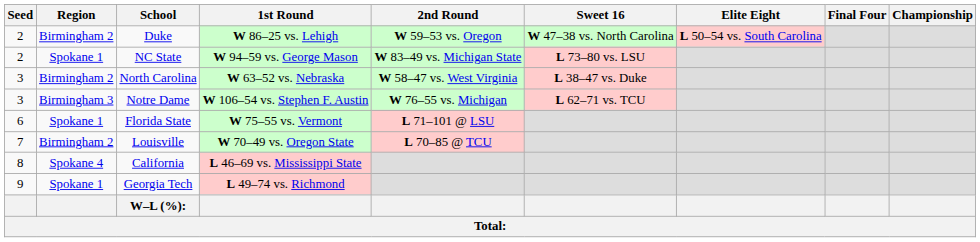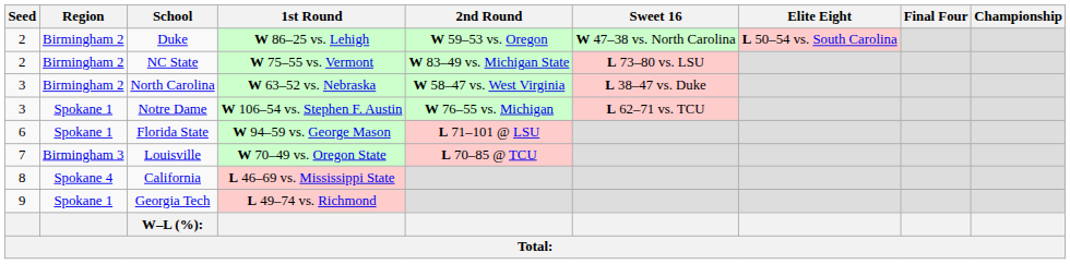 <table class="sortable wikitable" style="white-space:nowrap; text-align:center; font-size:90%;">
 <tr>
 <th>Seed</th>
 <th>Region</th>
 <th>School</th>
 <th>1st Round</th>
 <th>2nd Round</th>
 <th>Sweet 16</th>
 <th>Elite Eight</th>
 <th>Final Four</th>
 <th>Championship</th>
 </tr>
 <tr>
 <td>2</td>
 <td><a href='#'>Birmingham 2</a></td>
 <td><a href='#'>Duke</a></td>
 <td style="background:#cfc;"><strong>W</strong> 86–25 vs.  <a href='#'>Lehigh</a> </td>
 <td style="background:#cfc;"><strong>W</strong> 59–53 vs.  <a href='#'>Oregon</a> </td>
 <td style="background:#cfc;"><strong>W</strong> 47–38 vs.  North Carolina </td>
 <td style="background:#fcc;"><strong>L</strong> 50–54 vs.  <a href='#'>South Carolina</a> </td>
 <td style="background:#ddd;"></td>
 <td style="background:#ddd;"></td>
 </tr>
 <tr>
 <td>2</td>
-<td><a href='#'>Spokane 1</a></td>
+<td><a href='#'>Birmingham 2</a></td>
 <td><a href='#'>NC State</a></td>
-<td style="background:#cfc;"><strong>W</strong> 94–59 vs.  <a href='#'>George Mason</a> </td>
+<td style="background:#cfc;"><strong>W</strong> 75–55 vs.  <a href='#'>Vermont</a> </td>
 <td style="background:#cfc;"><strong>W</strong> 83–49 vs.  <a href='#'>Michigan State</a> </td>
 <td style="background:#fcc;"><strong>L</strong> 73–80 vs.  LSU </td>
 <td style="background:#ddd;"></td>
 <td style="background:#ddd;"></td>
 <td style="background:#ddd;"></td>
 </tr>
 <tr>
 <td>3</td>
 <td><a href='#'>Birmingham 2</a></td>
 <td><a href='#'>North Carolina</a></td>
 <td style="background:#cfc;"><strong>W</strong> 63–52 vs.  <a href='#'>Nebraska</a> </td>
 <td style="background:#cfc;"><strong>W</strong> 58–47 vs.  <a href='#'>West Virginia</a> </td>
 <td style="background:#fcc;"><strong>L</strong> 38–47 vs.  Duke </td>
 <td style="background:#ddd;"></td>
 <td style="background:#ddd;"></td>
 <td style="background:#ddd;"></td>
 </tr>
 <tr>
 <td>3</td>
-<td><a href='#'>Birmingham 3</a></td>
+<td><a href='#'>Spokane 1</a></td>
 <td><a href='#'>Notre Dame</a></td>
 <td style="background:#cfc;"><strong>W</strong> 106–54 vs.  <a href='#'>Stephen F. Austin</a> </td>
 <td style="background:#cfc;"><strong>W</strong> 76–55 vs.  <a href='#'>Michigan</a> </td>
 <td style="background:#fcc;"><strong>L</strong> 62–71 vs.  TCU </td>
 <td style="background:#ddd;"></td>
 <td style="background:#ddd;"></td>
 <td style="background:#ddd;"></td>
 </tr>
 <tr>
 <td>6</td>
 <td><a href='#'>Spokane 1</a></td>
 <td><a href='#'>Florida State</a></td>
-<td style="background:#cfc;"><strong>W</strong> 75–55 vs.  <a href='#'>Vermont</a> </td>
+<td style="background:#cfc;"><strong>W</strong> 94–59 vs.  <a href='#'>George Mason</a> </td>
 <td style="background:#fcc;"><strong>L</strong> 71–101 @  <a href='#'>LSU</a> </td>
 <td style="background:#ddd;"></td>
 <td style="background:#ddd;"></td>
 <td style="background:#ddd;"></td>
 <td style="background:#ddd;"></td>
 </tr>
 <tr>
 <td>7</td>
-<td><a href='#'>Birmingham 2</a></td>
+<td><a href='#'>Birmingham 3</a></td>
 <td><a href='#'>Louisville</a></td>
 <td style="background:#cfc;"><strong>W</strong> 70–49 vs.  <a href='#'>Oregon State</a> </td>
 <td style="background:#fcc;"><strong>L</strong> 70–85 @  <a href='#'>TCU</a> </td>
 <td style="background:#ddd;"></td>
 <td style="background:#ddd;"></td>
 <td style="background:#ddd;"></td>
 <td style="background:#ddd;"></td>
 </tr>
 <tr>
 <td>8</td>
 <td><a href='#'>Spokane 4</a></td>
 <td><a href='#'>California</a></td>
 <td style="background:#fcc;"><strong>L</strong> 46–69 vs.  <a href='#'>Mississippi State</a> </td>
 <td style="background:#ddd;"></td>
 <td style="background:#ddd;"></td>
 <td style="background:#ddd;"></td>
 <td style="background:#ddd;"></td>
 <td style="background:#ddd;"></td>
 </tr>
 <tr>
 <td>9</td>
 <td><a href='#'>Spokane 1</a></td>
 <td><a href='#'>Georgia Tech</a></td>
 <td style="background:#fcc;"><strong>L</strong> 49–74 vs.  <a href='#'>Richmond</a> </td>
 <td style="background:#ddd;"></td>
 <td style="background:#ddd;"></td>
 <td style="background:#ddd;"></td>
 <td style="background:#ddd;"></td>
 <td style="background:#ddd;"></td>
 </tr>
 <tr>
 <th></th>
 <th></th>
 <th>W–L (%):</th>
 <th></th>
 <th></th>
 <th></th>
 <th></th>
 <th></th>
 <th></th>
 </tr>
 <tr>
 <th colspan=10>Total: </th>
 </tr>
 </table>
